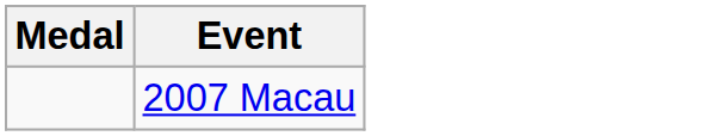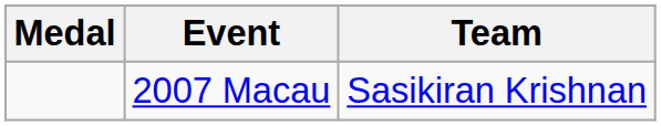 <table class="wikitable sortable" style="text-align:center">
 <tr>
 <th>Medal</th>
 <th>Event</th>
+<th>Team</th>
 </tr>
 <tr>
 <td></td>
 <td><a href='#'>2007 Macau</a></td>
+<td><a href='#'>Sasikiran Krishnan</a></td>
 </tr>
 </table>
